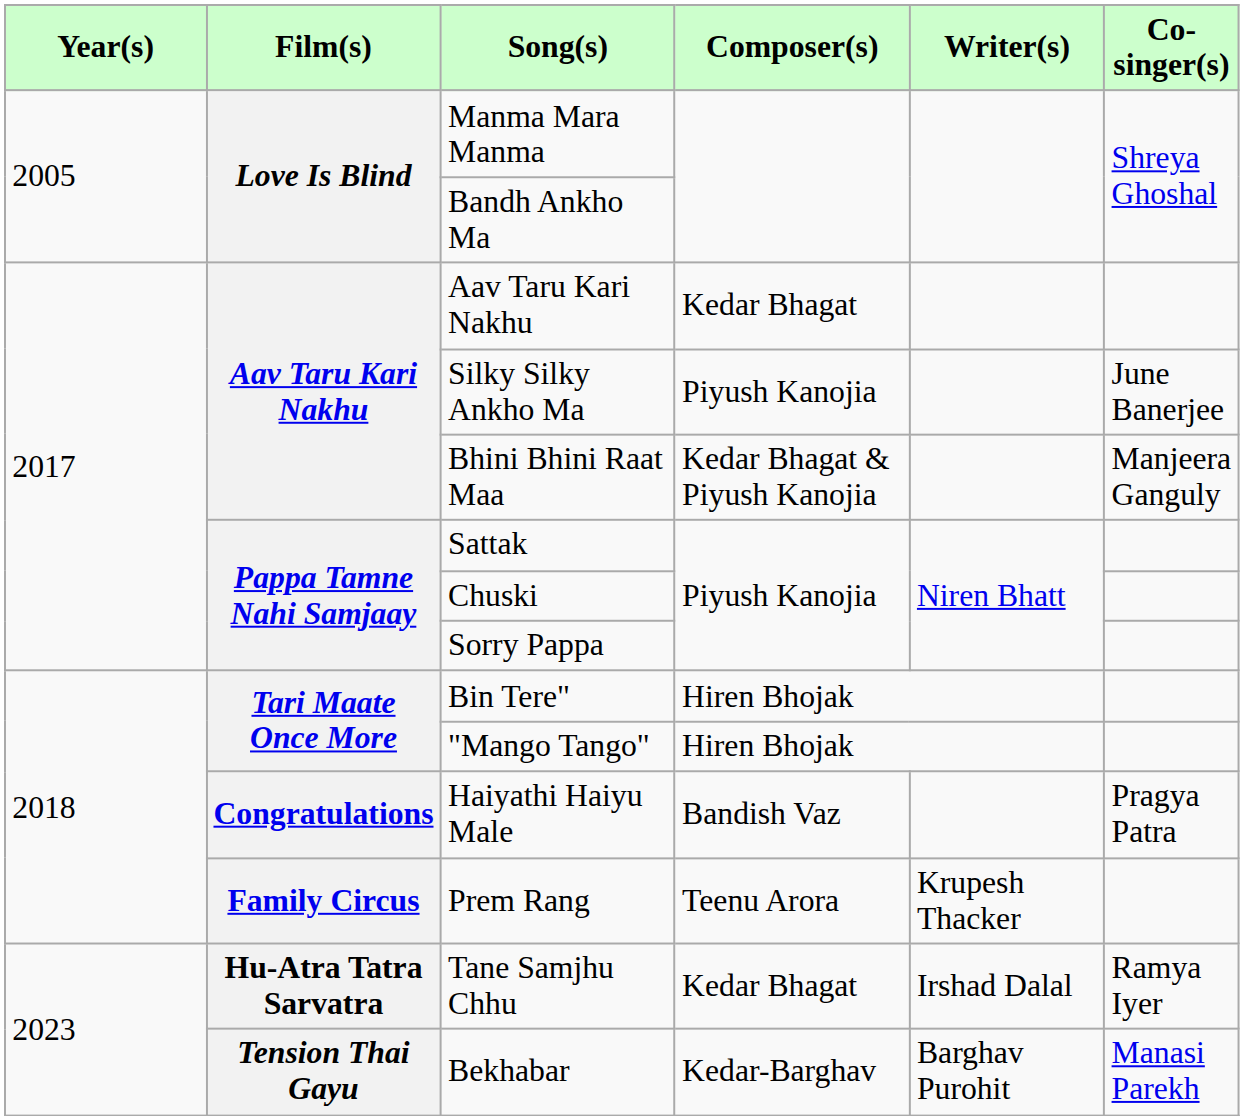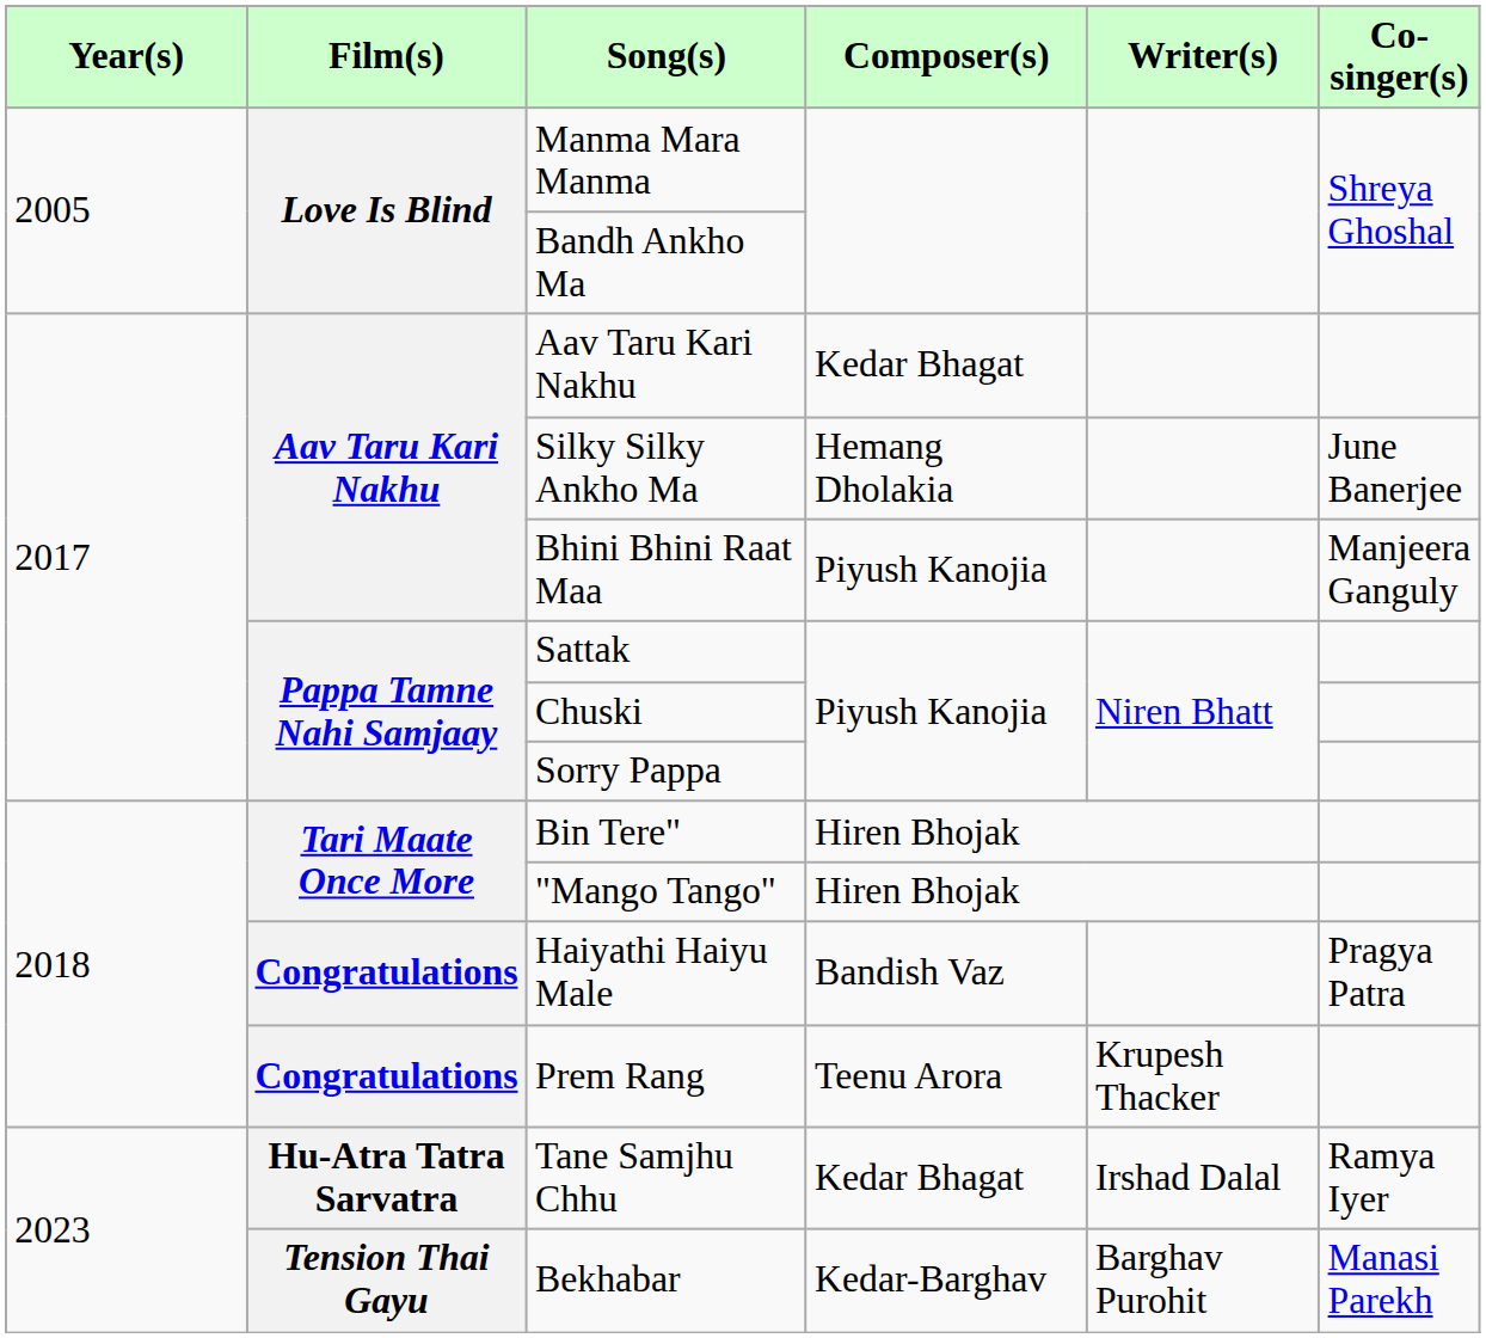 <table class="wikitable plainrowheaders" style="width:100%;" textcolor:#000;">
 <tr style="background:#cfc; text-align:center;">
 <td scope="col" style="width:20%;"><strong>Year(s)</strong></td>
 <td scope="col" style="width:18%;"><strong>Film(s)</strong></td>
 <td scope="col" style="width:23%;"><strong>Song(s)</strong></td>
 <td scope="col" style="width:21%;"><strong>Composer(s)</strong></td>
 <td scope="col" style="width:21%;"><strong>Writer(s)</strong></td>
 <td scope="col" style="width:21%;"><strong>Co-singer(s)</strong></td>
 </tr>
 <tr>
 <td rowspan="2">2005</td>
 <th rowspan="2"><em>Love Is Blind</em></th>
 <td>Manma Mara Manma</td>
 <td rowspan="2"></td>
 <td rowspan="2"></td>
 <td rowspan="2"><a href='#'>Shreya Ghoshal</a></td>
 </tr>
 <tr>
 <td>Bandh Ankho Ma</td>
 </tr>
 <tr>
 <td rowspan="6">2017</td>
 <th rowspan="3"><em><a href='#'>Aav Taru Kari Nakhu</a></em></th>
 <td>Aav Taru Kari Nakhu</td>
 <td>Kedar Bhagat</td>
 <td></td>
 <td></td>
 </tr>
 <tr>
 <td>Silky Silky Ankho Ma</td>
-<td>Piyush Kanojia</td>
+<td>Hemang Dholakia</td>
 <td></td>
 <td>June Banerjee</td>
 </tr>
 <tr>
 <td>Bhini Bhini Raat Maa</td>
-<td>Kedar Bhagat & Piyush Kanojia</td>
+<td>Piyush Kanojia</td>
 <td></td>
 <td>Manjeera Ganguly</td>
 </tr>
 <tr>
 <th Rowspan=3><em><a href='#'>Pappa Tamne Nahi Samjaay</a></em></th>
 <td>Sattak</td>
 <td rowspan=3>Piyush Kanojia</td>
 <td rowspan=3><a href='#'>Niren Bhatt</a></td>
 <td></td>
 </tr>
 <tr>
 <td>Chuski</td>
 <td></td>
 </tr>
 <tr>
 <td>Sorry Pappa</td>
 <td></td>
 </tr>
 <tr>
 <td rowspan="4">2018</td>
 <th Rowspan="2"><em><a href='#'>Tari Maate Once More</a></em></th>
 <td>Bin Tere"</td>
 <td colspan="2">Hiren Bhojak</td>
 <td></td>
 </tr>
 <tr>
 <td>"Mango Tango"</td>
 <td colspan="2">Hiren Bhojak</td>
 <td></td>
 </tr>
 <tr>
 <th><a href='#'>Congratulations</a></th>
 <td>Haiyathi Haiyu Male</td>
 <td>Bandish Vaz</td>
 <td></td>
 <td>Pragya Patra</td>
 </tr>
 <tr>
-<th><a href='#'>Family Circus</a></th>
+<th><a href='#'>Congratulations</a></th>
 <td>Prem Rang</td>
 <td>Teenu Arora</td>
 <td>Krupesh Thacker</td>
 <td></td>
 </tr>
 <tr>
 <td Rowspan="2">2023</td>
 <th>Hu-Atra Tatra Sarvatra</th>
 <td>Tane Samjhu Chhu</td>
 <td>Kedar Bhagat</td>
 <td>Irshad Dalal</td>
 <td>Ramya Iyer</td>
 </tr>
 <tr>
 <th><em>Tension Thai Gayu</em></th>
 <td>Bekhabar</td>
 <td>Kedar-Barghav</td>
 <td>Barghav Purohit</td>
 <td><a href='#'>Manasi Parekh</a></td>
 </tr>
 <tr>
 </tr>
 </table>
